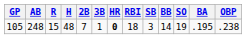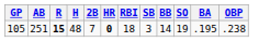 <table class="wikitable">
 <tr>
 <th><a href='#'>GP</a></th>
 <th><a href='#'>AB</a></th>
 <th><a href='#'>R</a></th>
 <th><a href='#'>H</a></th>
 <th><a href='#'>2B</a></th>
-<th><a href='#'>3B</a></th>
 <th><a href='#'>HR</a></th>
 <th><a href='#'>RBI</a></th>
 <th><a href='#'>SB</a></th>
 <th><a href='#'>BB</a></th>
 <th><a href='#'>SO</a></th>
 <th><a href='#'>BA</a></th>
 <th><a href='#'>OBP</a></th>
 </tr>
 <tr align=center>
 <td>105</td>
-<td>248</td>
-<td>15</td>
+<td>251</td>
+<td><strong>15</strong></td>
 <td>48</td>
 <td>7</td>
-<td>1</td>
 <td><strong>0</strong></td>
 <td>18</td>
 <td>3</td>
 <td>14</td>
 <td>19</td>
 <td>.195</td>
 <td>.238</td>
 </tr>
 </table>
